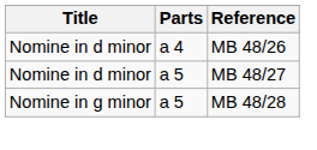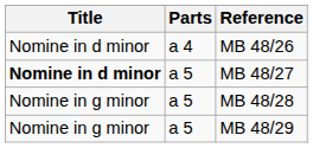 <table class = "wikitable sortable">
 <tr>
 </tr>
 <tr>
 <th scope="col">Title</th>
 <th scope="col">Parts</th>
 <th scope="col">Reference</th>
 </tr>
 <tr>
 <td>Nomine in d minor</td>
 <td>a 4</td>
 <td>MB 48/26</td>
 </tr>
 <tr>
-<td>Nomine in d minor</td>
+<td><strong>Nomine in d minor</strong></td>
 <td>a 5</td>
 <td>MB 48/27</td>
 </tr>
 <tr>
 <td>Nomine in g minor</td>
 <td>a 5</td>
 <td>MB 48/28</td>
 </tr>
+<tr>
+<td>Nomine in g minor</td>
+<td>a 5</td>
+<td>MB 48/29</td>
+</tr>
 </table>
